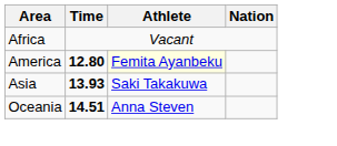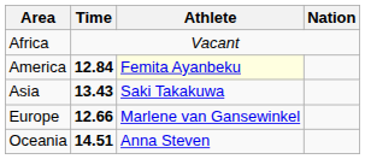 <table class="wikitable">
 <tr>
 <th>Area</th>
 <th>Time</th>
 <th>Athlete</th>
 <th>Nation</th>
 </tr>
 <tr>
 <td>Africa</td>
 <td colspan="3" align="center"><em>Vacant</em></td>
 </tr>
 <tr>
 <td>America</td>
-<td><strong>12.80</strong></td>
+<td><strong>12.84</strong></td>
 <td style="background: lightyellow;"><a href='#'>Femita Ayanbeku</a></td>
 <td></td>
 </tr>
 <tr>
 <td>Asia</td>
-<td><strong>13.93</strong></td>
+<td><strong>13.43</strong></td>
 <td><a href='#'>Saki Takakuwa</a></td>
+<td></td>
+</tr>
+<tr>
+<td>Europe</td>
+<td><strong>12.66</strong> </td>
+<td><a href='#'>Marlene van Gansewinkel</a></td>
 <td></td>
 </tr>
 <tr>
 <td>Oceania</td>
 <td><strong>14.51</strong></td>
 <td><a href='#'>Anna Steven</a></td>
 <td></td>
 </tr>
 </table>
